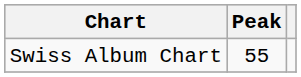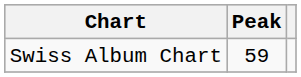 <table class="wikitable sortable">
 <tr>
 <th>Chart</th>
 <th>Peak</th>
 <th class=unsortable></th>
 </tr>
 <tr>
 <td>Swiss Album Chart</td>
-<td align=center>55</td>
+<td align=center>59</td>
 <td></td>
 </tr>
 </table>
